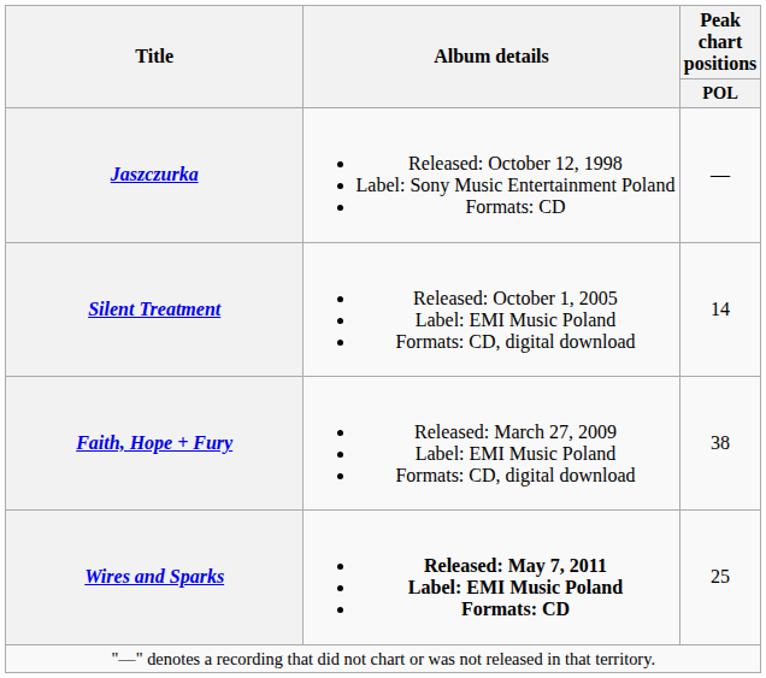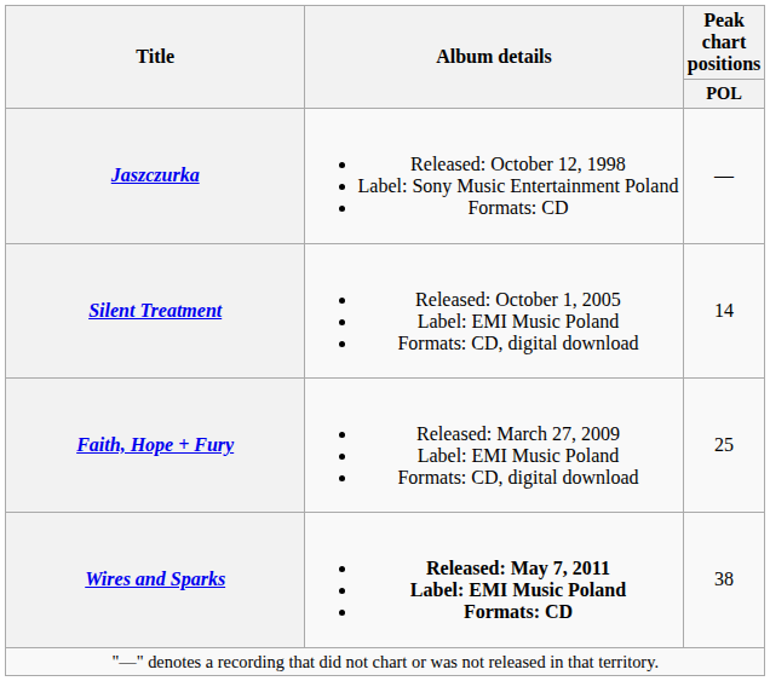 <table class="wikitable plainrowheaders" style="text-align:center;">
 <tr>
 <th scope="col" rowspan="2" style="width:15em;">Title</th>
 <th scope="col" rowspan="2">Album details</th>
 <th scope="col" colspan="1">Peak chart positions</th>
 </tr>
 <tr>
 <th scope="col" style="width:3em;font-size:90%;">POL<br></th>
 </tr>
 <tr>
 <th scope="row"><em><a href='#'>Jaszczurka</a></em></th>
 <td><br><ul><li>Released: October 12, 1998</li><li>Label: Sony Music Entertainment Poland</li><li>Formats: CD</li></ul></td>
 <td>—</td>
 </tr>
 <tr>
 <th scope="row"><em><a href='#'>Silent Treatment</a></em></th>
 <td><br><ul><li>Released: October 1, 2005</li><li>Label: EMI Music Poland</li><li>Formats: CD, digital download</li></ul></td>
 <td>14</td>
 </tr>
 <tr>
 <th scope="row"><em><a href='#'>Faith, Hope + Fury</a></em></th>
 <td><br><ul><li>Released: March 27, 2009</li><li>Label: EMI Music Poland</li><li>Formats: CD, digital download</li></ul></td>
-<td>38</td>
+<td>25</td>
 </tr>
 <tr>
 <th scope="row"><em><a href='#'>Wires and Sparks</a></em></th>
 <td><strong><br><ul><li>Released: May 7, 2011</li><li>Label: EMI Music Poland</li><li>Formats: CD</li></ul></strong></td>
-<td>25</td>
+<td>38</td>
 </tr>
 <tr>
 <td colspan="20" style="font-size:90%">"—" denotes a recording that did not chart or was not released in that territory.</td>
 </tr>
 </table>
